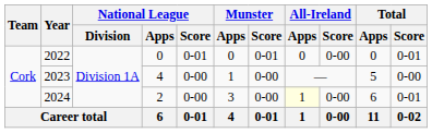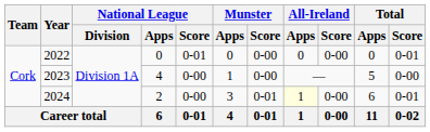 <table class="wikitable" style="text-align:center">
 <tr>
 <th rowspan="2">Team</th>
 <th rowspan="2">Year</th>
 <th colspan="3"><a href='#'>National League</a></th>
 <th colspan="2"><a href='#'>Munster</a></th>
 <th colspan="2"><a href='#'>All-Ireland</a></th>
 <th colspan="2">Total</th>
 </tr>
 <tr>
 <th>Division</th>
 <th>Apps</th>
 <th>Score</th>
 <th>Apps</th>
 <th>Score</th>
 <th>Apps</th>
 <th>Score</th>
 <th>Apps</th>
 <th>Score</th>
 </tr>
 <tr>
 <td rowspan="3"><a href='#'>Cork</a></td>
 <td>2022</td>
 <td rowspan="3"><a href='#'>Division 1A</a></td>
 <td>0</td>
 <td>0-01</td>
 <td>0</td>
-<td>0-01</td>
+<td>0-00</td>
 <td>0</td>
 <td>0-00</td>
 <td>0</td>
 <td>0-01</td>
 </tr>
 <tr>
 <td>2023</td>
 <td>4</td>
 <td>0-00</td>
 <td>1</td>
 <td>0-00</td>
 <td colspan=2>—</td>
 <td>5</td>
 <td>0-00</td>
 </tr>
 <tr>
 <td>2024</td>
 <td>2</td>
 <td>0-00</td>
 <td>3</td>
-<td>0-00</td>
+<td>0-01</td>
 <td style="background: lightyellow;">1</td>
 <td>0-00</td>
 <td>6</td>
 <td>0-01</td>
 </tr>
 <tr>
 <th colspan="3">Career total</th>
 <th>6</th>
 <th>0-01</th>
 <th>4</th>
 <th>0-01</th>
 <th>1</th>
 <th>0-00</th>
 <th>11</th>
 <th>0-02</th>
 </tr>
 </table>
